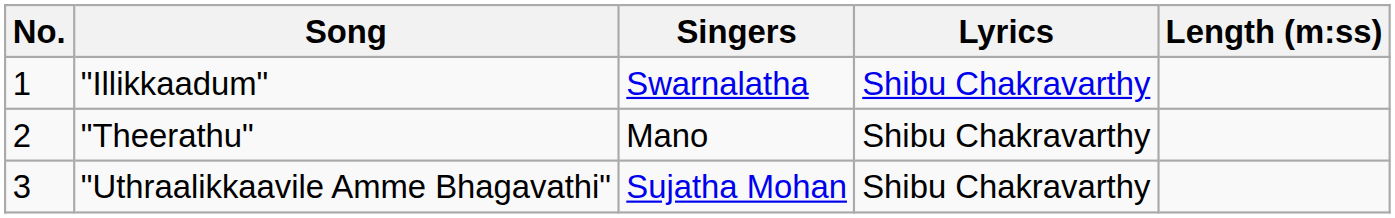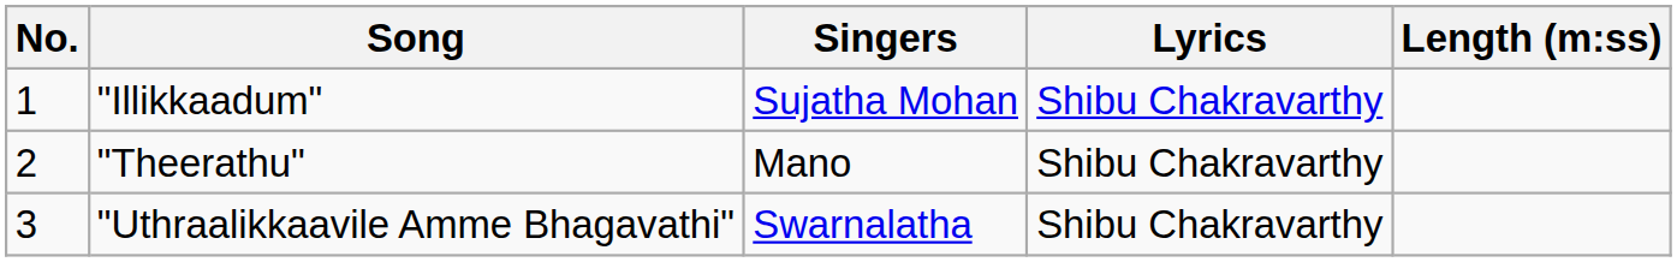 <table class="wikitable" style="font-size:95%;">
 <tr>
 <th>No.</th>
 <th>Song</th>
 <th>Singers</th>
 <th>Lyrics</th>
 <th>Length (m:ss)</th>
 </tr>
 <tr>
 <td>1</td>
 <td>"Illikkaadum"</td>
-<td><a href='#'>Swarnalatha</a></td>
+<td><a href='#'>Sujatha Mohan</a></td>
 <td><a href='#'>Shibu Chakravarthy</a></td>
 <td></td>
 </tr>
 <tr>
 <td>2</td>
 <td>"Theerathu"</td>
 <td>Mano</td>
 <td>Shibu Chakravarthy</td>
 <td></td>
 </tr>
 <tr>
 <td>3</td>
 <td>"Uthraalikkaavile Amme Bhagavathi"</td>
-<td><a href='#'>Sujatha Mohan</a></td>
+<td><a href='#'>Swarnalatha</a></td>
 <td>Shibu Chakravarthy</td>
 <td></td>
 </tr>
 </table>
